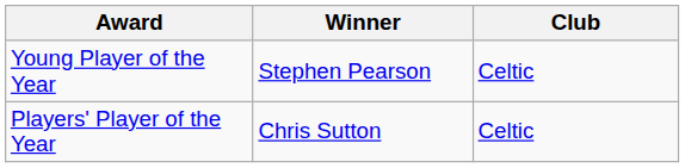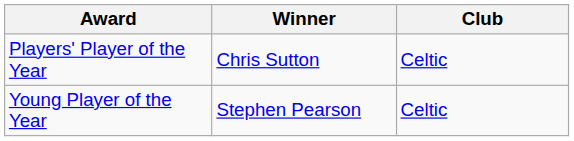 <table class="wikitable">
 <tr>
 <th width=170>Award</th>
 <th width=150>Winner</th>
 <th width=140>Club</th>
 </tr>
 <tr>
+<td><a href='#'>Players' Player of the Year</a></td>
+<td> <a href='#'>Chris Sutton</a></td>
+<td><a href='#'>Celtic</a></td>
+</tr>
+<tr>
 <td><a href='#'>Young Player of the Year</a></td>
 <td> <a href='#'>Stephen Pearson</a></td>
 <td><a href='#'>Celtic</a></td>
 </tr>
-<tr>
-<td><a href='#'>Players' Player of the Year</a></td>
-<td> <a href='#'>Chris Sutton</a></td>
-<td><a href='#'>Celtic</a></td>
-</tr>
 </table>
